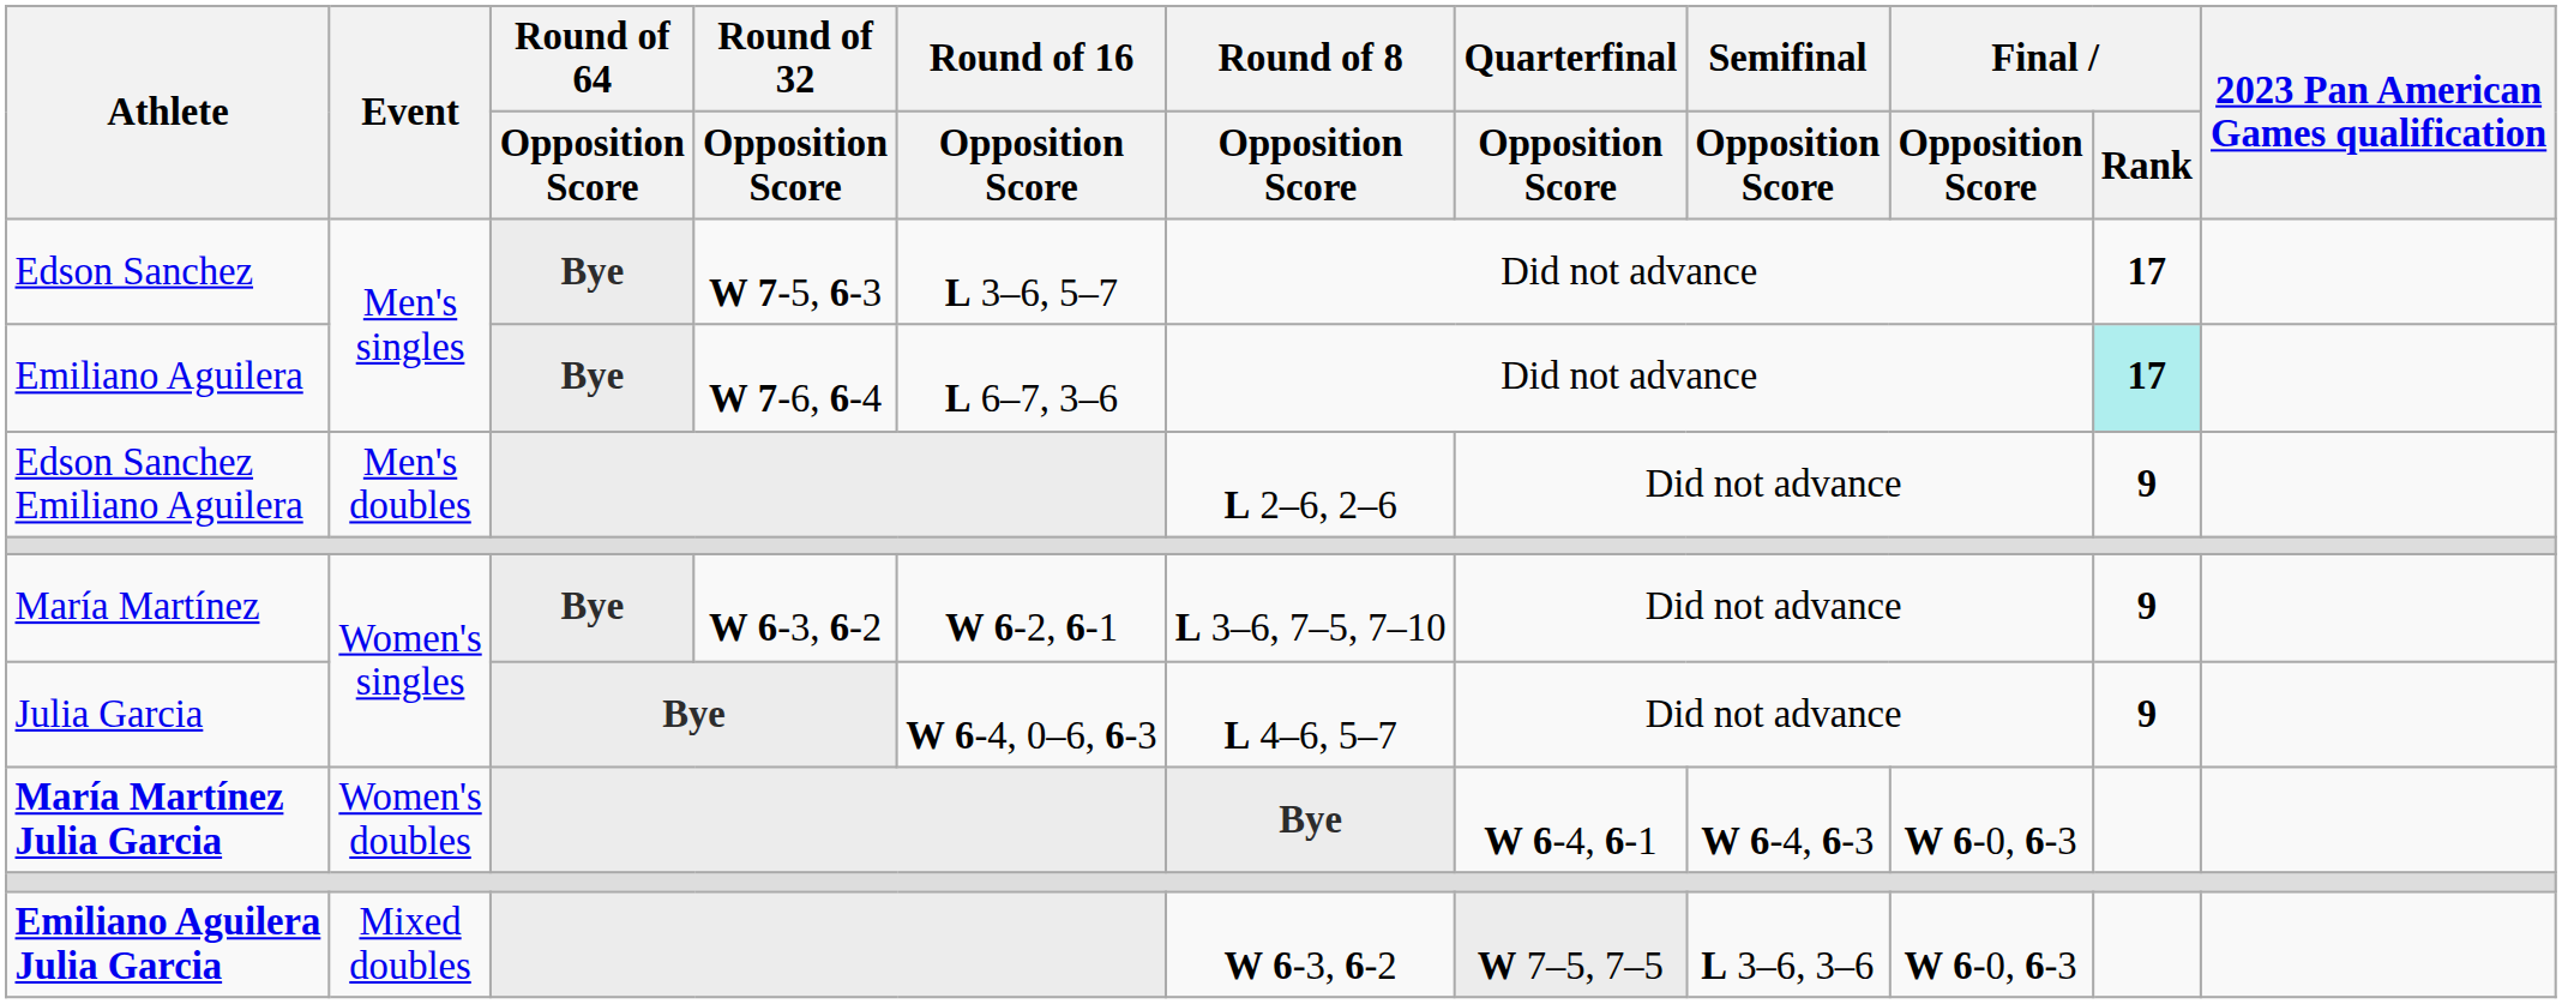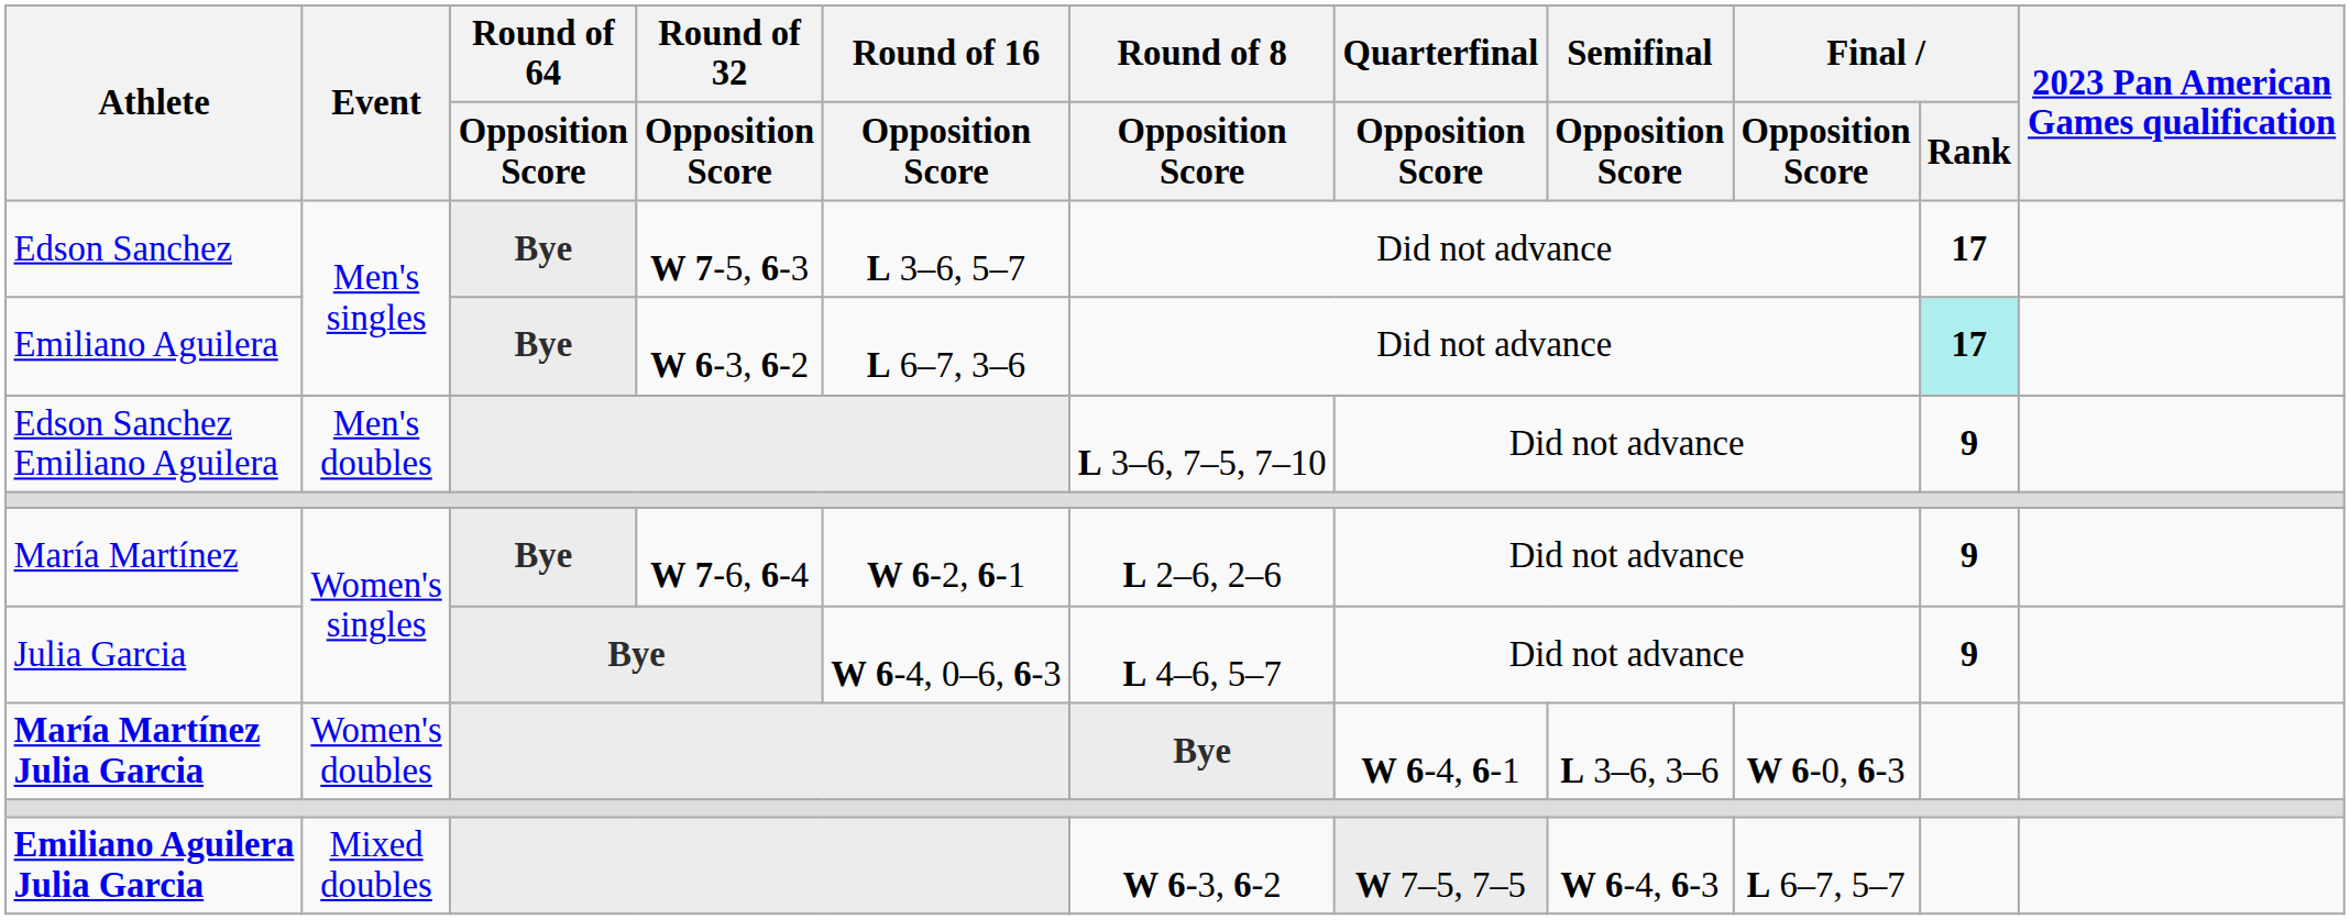 <table class="wikitable">
 <tr>
 <th rowspan="2">Athlete</th>
 <th rowspan="2">Event</th>
 <th>Round of 64</th>
 <th>Round of 32</th>
 <th>Round of 16</th>
 <th>Round of 8</th>
 <th>Quarterfinal</th>
 <th>Semifinal</th>
 <th colspan="2">Final / </th>
 <th style="white-space: nowrap;" rowspan="2"><a href='#'>2023 Pan American <br> Games qualification</a></th>
 </tr>
 <tr>
 <th>Opposition<br>Score</th>
 <th>Opposition<br>Score</th>
 <th>Opposition<br>Score</th>
 <th>Opposition<br>Score</th>
 <th>Opposition<br>Score</th>
 <th>Opposition<br>Score</th>
 <th>Opposition<br>Score</th>
 <th>Rank</th>
 </tr>
 <tr align="center">
 <td style="white-space: nowrap;" align="left"><a href='#'>Edson Sanchez</a></td>
 <td rowspan="2"><a href='#'>Men's singles</a></td>
 <td data-sort-value="" style="background: #ececec; color: #2C2C2C; vertical-align: middle; text-align: center; " class="table-na"><strong>Bye</strong></td>
 <td><br><strong>W</strong> <strong>7</strong>-5, <strong>6</strong>-3</td>
 <td style="white-space: nowrap;"><br><strong>L</strong> 3–6, 5–7</td>
 <td colspan="4">Did not advance</td>
 <td><strong>17</strong></td>
 <td></td>
 </tr>
 <tr align="center">
 <td style="white-space: nowrap;" align="left"><a href='#'>Emiliano Aguilera</a></td>
 <td data-sort-value="" style="background: #ececec; color: #2C2C2C; vertical-align: middle; text-align: center; " class="table-na"><strong>Bye</strong></td>
-<td style="white-space: nowrap;"><br><strong>W</strong> <strong>7</strong>-6, <strong>6</strong>-4</td>
+<td style="white-space: nowrap;"><br><strong>W</strong> <strong>6</strong>-3, <strong>6</strong>-2</td>
 <td style="white-space: nowrap;"><br><strong>L</strong> 6–7, 3–6</td>
 <td colspan="4" data-sort-value="" style="vertical-align:middle; text-align:center" class="table-na">Did not advance</td>
 <td style="background: paleturquoise;"><strong>17</strong></td>
 <td></td>
 </tr>
 <tr align="center">
 <td style="white-space: nowrap;" align="left"><a href='#'>Edson Sanchez</a><br><a href='#'>Emiliano Aguilera</a></td>
 <td><a href='#'>Men's doubles</a></td>
 <td style="background: #ECECEC; vertical-align: middle; text-align: center; " class="table-cast" colspan="3"></td>
-<td style="white-space: nowrap;"><br><strong>L</strong> 2–6, 2–6</td>
+<td style="white-space: nowrap;"><br><strong>L</strong> 3–6, 7–5, 7–10</td>
 <td colspan="3">Did not advance</td>
 <td><strong>9</strong></td>
 <td></td>
 </tr>
 <tr bgcolor="#ddd">
 <td colspan="11"></td>
 </tr>
 <tr align="center">
 <td style="white-space: nowrap;" align="left"><a href='#'>María Martínez</a></td>
 <td rowspan="2"><a href='#'>Women's singles</a></td>
 <td data-sort-value="" style="background: #ececec; color: #2C2C2C; vertical-align: middle; text-align: center; " class="table-na"><strong>Bye</strong></td>
-<td style="white-space: nowrap;"><br><strong>W</strong> <strong>6</strong>-3, <strong>6</strong>-2</td>
+<td style="white-space: nowrap;"><br><strong>W</strong> <strong>7</strong>-6, <strong>6</strong>-4</td>
 <td style="white-space: nowrap;"><br><strong>W</strong> <strong>6</strong>-2, <strong>6</strong>-1</td>
-<td style="white-space: nowrap;"><br><strong>L</strong> 3–6, 7–5, 7–10</td>
+<td style="white-space: nowrap;"><br><strong>L</strong> 2–6, 2–6</td>
 <td colspan="3">Did not advance</td>
 <td><strong>9</strong></td>
 <td></td>
 </tr>
 <tr align="center">
 <td style="white-space: nowrap;" align="left"><a href='#'>Julia Garcia</a></td>
 <td data-sort-value="" style="background: #ececec; color: #2C2C2C; vertical-align: middle; text-align: center; " class="table-na" colspan="2"><strong>Bye</strong></td>
 <td style="white-space: nowrap;"><br><strong>W</strong> <strong>6</strong>-4, 0–6, <strong>6</strong>-3</td>
 <td style="white-space: nowrap;"><br><strong>L</strong> 4–6, 5–7</td>
 <td colspan="3">Did not advance</td>
 <td><strong>9</strong></td>
 <td></td>
 </tr>
 <tr align="center">
 <td style="white-space: nowrap;" align="left"><strong><a href='#'>María Martínez</a><br><a href='#'>Julia Garcia</a></strong></td>
 <td><a href='#'>Women's doubles</a></td>
 <td style="background: #ECECEC; vertical-align: middle; text-align: center; " class="table-cast" colspan="3"></td>
 <td data-sort-value="" style="background: #ececec; color: #2C2C2C; vertical-align: middle; text-align: center; " class="table-na"><strong>Bye</strong></td>
 <td style="white-space: nowrap;"><br><strong>W</strong> <strong>6</strong>-4, <strong>6</strong>-1</td>
-<td style="white-space: nowrap;"><br><strong>W</strong> <strong>6</strong>-4, <strong>6</strong>-3</td>
+<td style="white-space: nowrap;"><br><strong>L</strong> 3–6, 3–6</td>
 <td style="white-space: nowrap;"><br><strong>W</strong> <strong>6</strong>-0, <strong>6</strong>-3</td>
 <td></td>
 <td></td>
 </tr>
 <tr bgcolor="#ddd">
 <td colspan="11"></td>
 </tr>
 <tr align="center">
 <td style="white-space: nowrap;" align="left"><strong><a href='#'>Emiliano Aguilera</a><br><a href='#'>Julia Garcia</a></strong></td>
 <td><a href='#'>Mixed doubles</a></td>
 <td style="background: #ECECEC; vertical-align: middle; text-align: center; " class="table-cast" colspan="3"></td>
 <td style="white-space: nowrap;"><br><strong>W</strong> <strong>6</strong>-3, <strong>6</strong>-2</td>
 <td style="background: #ECECEC; vertical-align: middle; text-align: center; " class="table-cast"><br><strong>W</strong> 7–5, 7–5</td>
-<td style="white-space: nowrap;"><br><strong>L</strong> 3–6, 3–6</td>
-<td style="white-space: nowrap;"><br><strong>W</strong> <strong>6</strong>-0, <strong>6</strong>-3</td>
+<td style="white-space: nowrap;"><br><strong>W</strong> <strong>6</strong>-4, <strong>6</strong>-3</td>
+<td style="white-space: nowrap;"><br><strong>L</strong> 6–7, 5–7</td>
 <td></td>
 <td></td>
 </tr>
 </table>
